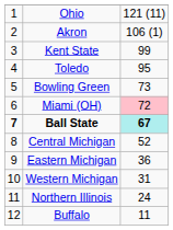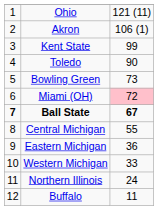 <table class="wikitable" border="1">
 <tr align=center>
 </tr>
 <tr align="center">
 <td>1</td>
 <td><a href='#'>Ohio</a></td>
 <td>121 (11)</td>
 </tr>
 <tr align="center">
 <td>2</td>
 <td><a href='#'>Akron</a></td>
 <td>106 (1)</td>
 </tr>
 <tr align="center">
 <td>3</td>
 <td><a href='#'>Kent State</a></td>
 <td>99</td>
 </tr>
 <tr align="center">
 <td>4</td>
 <td><a href='#'>Toledo</a></td>
-<td>95</td>
+<td>90</td>
 </tr>
 <tr align="center">
 <td>5</td>
 <td><a href='#'>Bowling Green</a></td>
 <td>73</td>
 </tr>
 <tr align="center">
 <td>6</td>
 <td><a href='#'>Miami (OH)</a></td>
 <td style="background: pink;">72</td>
 </tr>
 <tr align="center">
 <td><strong>7</strong></td>
 <td><strong>Ball State</strong></td>
-<td style="background: paleturquoise;"><strong>67</strong></td>
+<td><strong>67</strong></td>
 </tr>
 <tr align="center">
 <td>8</td>
 <td><a href='#'>Central Michigan</a></td>
-<td>52</td>
+<td>55</td>
 </tr>
 <tr align="center">
 <td>9</td>
 <td><a href='#'>Eastern Michigan</a></td>
 <td>36</td>
 </tr>
 <tr align="center">
 <td>10</td>
 <td><a href='#'>Western Michigan</a></td>
-<td>31</td>
+<td>33</td>
 </tr>
 <tr align="center">
 <td>11</td>
 <td><a href='#'>Northern Illinois</a></td>
 <td>24</td>
 </tr>
 <tr align="center">
 <td>12</td>
 <td><a href='#'>Buffalo</a></td>
 <td>11</td>
 </tr>
 </table>
